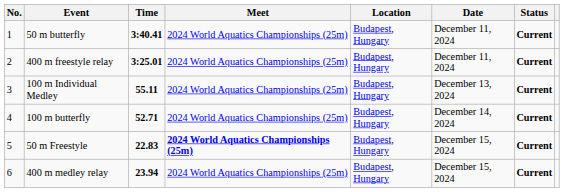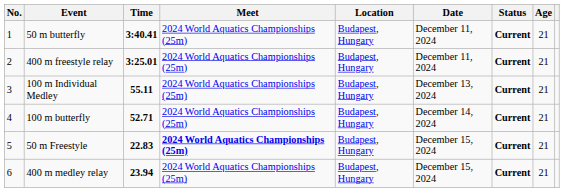 <table class="wikitable sortable">
 <tr>
 <th>No.</th>
 <th>Event</th>
 <th>Time</th>
 <th>Meet</th>
 <th>Location</th>
 <th>Date</th>
 <th>Status</th>
+<th>Age</th>
 <th></th>
 </tr>
 <tr>
 <td>1</td>
 <td>50 m butterfly</td>
 <td style="text-align:center;"><strong>	3:40.41</strong></td>
 <td><a href='#'>2024 World Aquatics Championships (25m)</a></td>
 <td><a href='#'>Budapest</a>, <a href='#'>Hungary</a></td>
 <td>December 11, 2024</td>
 <td style="text-align:center;"><strong>Current</strong></td>
+<td style="text-align:center;">21</td>
 <td style="text-align:center;"></td>
 </tr>
 <tr>
 <td>2</td>
 <td>400 m freestyle relay</td>
 <td style="text-align:center;"><strong>	3:25.01</strong></td>
 <td><a href='#'>2024 World Aquatics Championships (25m)</a></td>
 <td><a href='#'>Budapest</a>, <a href='#'>Hungary</a></td>
 <td>December 11, 2024</td>
 <td style="text-align:center;"><strong>Current</strong></td>
+<td style="text-align:center;">21</td>
 <td style="text-align:center;"></td>
 </tr>
 <tr>
 <td>3</td>
 <td>100 m Individual Medley</td>
 <td style="text-align:center;"><strong>	55.11</strong></td>
 <td><a href='#'>2024 World Aquatics Championships (25m)</a></td>
 <td><a href='#'>Budapest</a>, <a href='#'>Hungary</a></td>
 <td>December 13, 2024</td>
 <td style="text-align:center;"><strong>Current</strong></td>
+<td style="text-align:center;">21</td>
 <td style="text-align:center;"></td>
 </tr>
 <tr>
 <td>4</td>
 <td>100 m butterfly</td>
 <td style="text-align:center;"><strong>	52.71</strong></td>
 <td><a href='#'>2024 World Aquatics Championships (25m)</a></td>
 <td><a href='#'>Budapest</a>, <a href='#'>Hungary</a></td>
 <td>December 14, 2024</td>
 <td style="text-align:center;"><strong>Current</strong></td>
+<td style="text-align:center;">21</td>
 <td style="text-align:center;"></td>
 </tr>
 <tr>
 <td>5</td>
 <td>50 m Freestyle</td>
 <td style="text-align:center;"><strong>	22.83</strong></td>
 <td><strong><a href='#'>2024 World Aquatics Championships (25m)</a></strong></td>
 <td><a href='#'>Budapest</a>, <a href='#'>Hungary</a></td>
 <td>December 15, 2024</td>
 <td style="text-align:center;"><strong>Current</strong></td>
+<td style="text-align:center;">21</td>
 <td style="text-align:center;"></td>
 </tr>
 <tr>
 <td>6</td>
 <td>400 m medley relay</td>
 <td style="text-align:center;"><strong>23.94</strong></td>
 <td><a href='#'>2024 World Aquatics Championships (25m)</a></td>
 <td><a href='#'>Budapest</a>, <a href='#'>Hungary</a></td>
 <td>December 15, 2024</td>
 <td style="text-align:center;"><strong>Current</strong></td>
+<td style="text-align:center;">21</td>
 <td style="text-align:center;"></td>
 </tr>
 </table>
